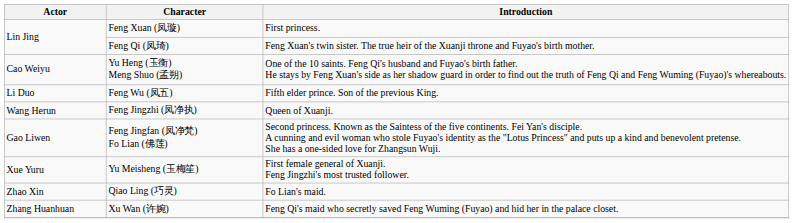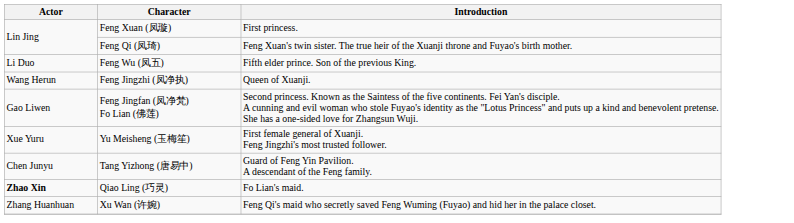 <table class="wikitable">
 <tr>
 <th style="width:13%">Actor</th>
 <th style="width:20%">Character</th>
 <th>Introduction</th>
 </tr>
 <tr>
 <td rowspan=2>Lin Jing</td>
 <td>Feng Xuan (凤璇)</td>
 <td>First princess.</td>
 </tr>
 <tr>
 <td>Feng Qi (凤琦)</td>
 <td>Feng Xuan's twin sister. The true heir of the Xuanji throne and Fuyao's birth mother.</td>
-</tr>
-<tr>
-<td>Cao Weiyu</td>
-<td>Yu Heng (玉衡)<br>Meng Shuo (孟朔)</td>
-<td>One of the 10 saints. Feng Qi's husband and Fuyao's birth father.<br>He stays by Feng Xuan's side as her shadow guard in order to find out the truth of Feng Qi and Feng Wuming (Fuyao)'s whereabouts.</td>
 </tr>
 <tr>
 <td>Li Duo</td>
 <td>Feng Wu (凤五)</td>
 <td>Fifth elder prince. Son of the previous King.</td>
 </tr>
 <tr>
 <td>Wang Herun</td>
 <td>Feng Jingzhi (凤净执)</td>
 <td>Queen of Xuanji.</td>
 </tr>
 <tr>
 <td>Gao Liwen</td>
 <td>Feng Jingfan (凤净梵) <br>Fo Lian (佛莲)</td>
 <td>Second princess. Known as the Saintess of the five continents. Fei Yan's disciple.<br>A cunning and evil woman who stole Fuyao's identity as the "Lotus Princess" and puts up a kind and benevolent pretense.<br>She has a one-sided love for Zhangsun Wuji.</td>
 </tr>
 <tr>
 <td>Xue Yuru</td>
 <td>Yu Meisheng (玉梅笙)</td>
 <td>First female general of Xuanji.<br>Feng Jingzhi's most trusted follower.</td>
 </tr>
 <tr>
-<td>Zhao Xin</td>
+<td>Chen Junyu</td>
+<td>Tang Yizhong (唐易中)</td>
+<td>Guard of Feng Yin Pavilion. <br>A descendant of the Feng family.</td>
+</tr>
+<tr>
+<td><strong>Zhao Xin</strong></td>
 <td>Qiao Ling (巧灵)</td>
 <td>Fo Lian's maid.</td>
 </tr>
 <tr>
 <td>Zhang Huanhuan</td>
 <td>Xu Wan (许婉)</td>
 <td>Feng Qi's maid who secretly saved Feng Wuming (Fuyao) and hid her in the palace closet.</td>
 </tr>
 <tr>
 </tr>
 </table>
